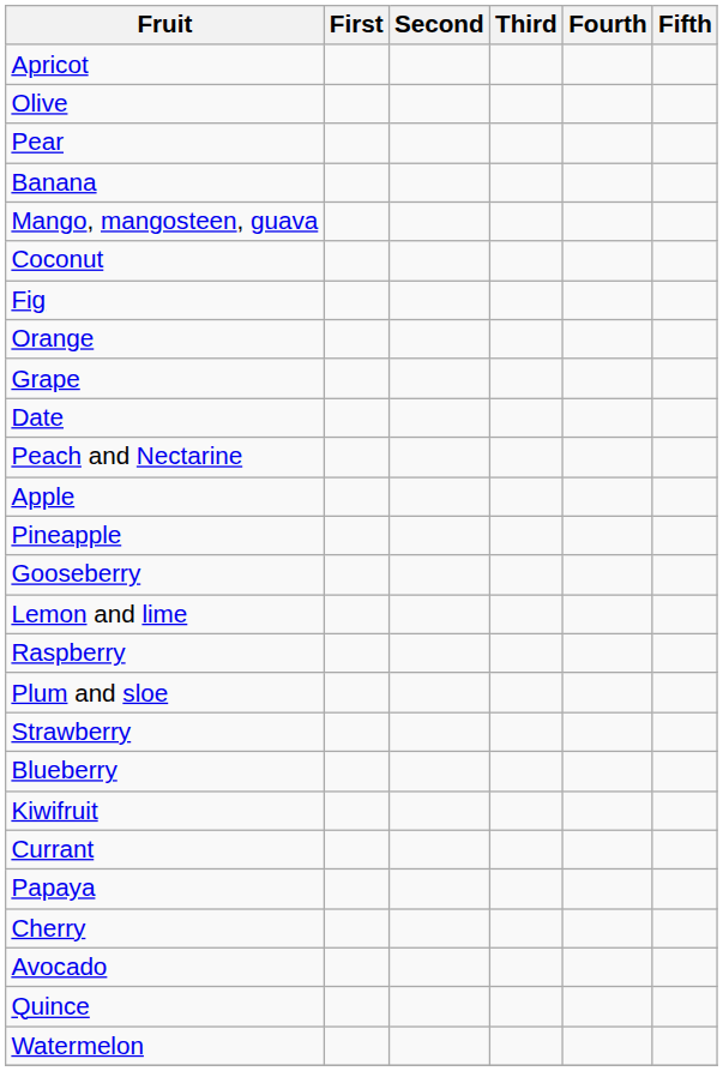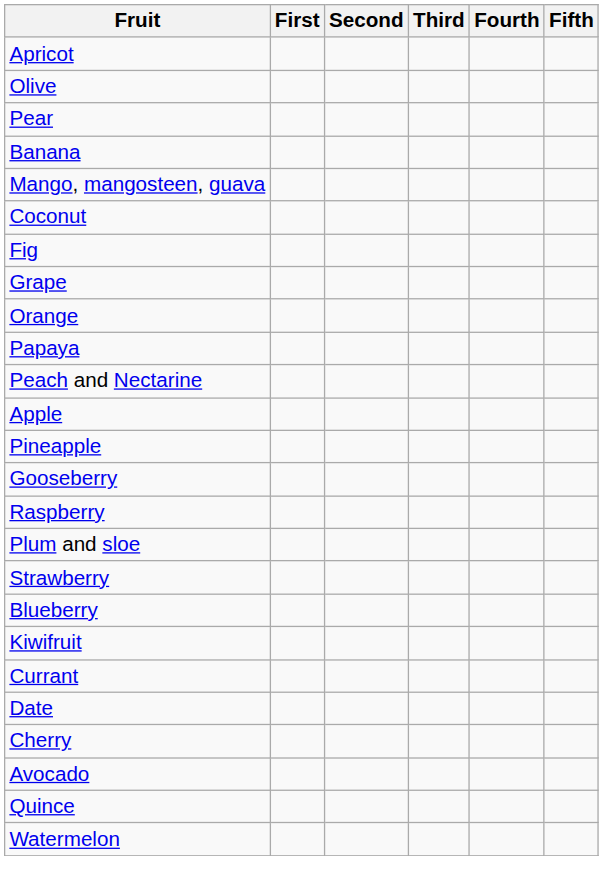 <table class="wikitable" align="center">
 <tr 2022>
 <th>Fruit</th>
 <th>First</th>
 <th>Second</th>
 <th>Third</th>
 <th>Fourth</th>
 <th>Fifth</th>
 </tr>
 <tr>
 <td><a href='#'>Apricot</a></td>
 <td></td>
 <td></td>
 <td></td>
 <td></td>
 <td></td>
 </tr>
 <tr>
 <td><a href='#'>Olive</a></td>
 <td></td>
 <td></td>
 <td></td>
 <td></td>
 <td></td>
 </tr>
 <tr>
 <td><a href='#'>Pear</a></td>
 <td></td>
 <td></td>
 <td></td>
 <td></td>
 <td></td>
 </tr>
 <tr>
 <td><a href='#'>Banana</a></td>
 <td></td>
 <td></td>
 <td></td>
 <td></td>
 <td></td>
 </tr>
 <tr>
 <td><a href='#'>Mango</a>, <a href='#'>mangosteen</a>, <a href='#'>guava</a></td>
 <td></td>
 <td></td>
 <td></td>
 <td></td>
 <td></td>
 </tr>
 <tr>
 <td><a href='#'>Coconut</a></td>
 <td></td>
 <td></td>
 <td></td>
 <td></td>
 <td></td>
 </tr>
 <tr>
 <td><a href='#'>Fig</a></td>
 <td></td>
 <td></td>
 <td></td>
 <td></td>
 <td></td>
 </tr>
 <tr>
+<td><a href='#'>Grape</a></td>
+<td></td>
+<td></td>
+<td></td>
+<td></td>
+<td></td>
+</tr>
+<tr>
 <td><a href='#'>Orange</a></td>
 <td></td>
 <td></td>
 <td></td>
 <td></td>
 <td></td>
 </tr>
 <tr>
-<td><a href='#'>Grape</a></td>
-<td></td>
-<td></td>
-<td></td>
-<td></td>
-<td></td>
-</tr>
-<tr>
-<td><a href='#'>Date</a></td>
+<td><a href='#'>Papaya</a></td>
 <td></td>
 <td></td>
 <td></td>
 <td></td>
 <td></td>
 </tr>
 <tr>
 <td><a href='#'>Peach</a> and <a href='#'>Nectarine</a></td>
 <td></td>
 <td></td>
 <td></td>
 <td></td>
 <td></td>
 </tr>
 <tr>
 <td><a href='#'>Apple</a></td>
 <td></td>
 <td></td>
 <td></td>
 <td></td>
 <td></td>
 </tr>
 <tr>
 <td><a href='#'>Pineapple</a></td>
 <td></td>
 <td></td>
 <td></td>
 <td></td>
 <td></td>
 </tr>
 <tr>
 <td><a href='#'>Gooseberry</a></td>
-<td></td>
-<td></td>
-<td></td>
-<td></td>
-<td></td>
-</tr>
-<tr>
-<td><a href='#'>Lemon</a> and <a href='#'>lime</a></td>
 <td></td>
 <td></td>
 <td></td>
 <td></td>
 <td></td>
 </tr>
 <tr>
 <td><a href='#'>Raspberry</a></td>
 <td></td>
 <td></td>
 <td></td>
 <td></td>
 <td></td>
 </tr>
 <tr>
 <td><a href='#'>Plum</a> and <a href='#'>sloe</a></td>
 <td></td>
 <td></td>
 <td></td>
 <td></td>
 <td></td>
 </tr>
 <tr>
 <td><a href='#'>Strawberry</a></td>
 <td></td>
 <td></td>
 <td></td>
 <td></td>
 <td></td>
 </tr>
 <tr>
 <td><a href='#'>Blueberry</a></td>
 <td></td>
 <td></td>
 <td></td>
 <td></td>
 <td></td>
 </tr>
 <tr>
 <td><a href='#'>Kiwifruit</a></td>
 <td></td>
 <td></td>
 <td></td>
 <td></td>
 <td></td>
 </tr>
 <tr>
 <td><a href='#'>Currant</a></td>
 <td></td>
 <td></td>
 <td></td>
 <td></td>
 <td></td>
 </tr>
 <tr>
-<td><a href='#'>Papaya</a></td>
+<td><a href='#'>Date</a></td>
 <td></td>
 <td></td>
 <td></td>
 <td></td>
 <td></td>
 </tr>
 <tr>
 <td><a href='#'>Cherry</a></td>
 <td></td>
 <td></td>
 <td></td>
 <td></td>
 <td></td>
 </tr>
 <tr>
 <td><a href='#'>Avocado</a></td>
 <td></td>
 <td></td>
 <td></td>
 <td></td>
 <td></td>
 </tr>
 <tr>
 <td><a href='#'>Quince</a></td>
 <td></td>
 <td></td>
 <td></td>
 <td></td>
 <td></td>
 </tr>
 <tr>
 <td><a href='#'>Watermelon</a></td>
 <td></td>
 <td></td>
 <td></td>
 <td></td>
 <td></td>
 </tr>
 <tr>
 </tr>
 </table>
